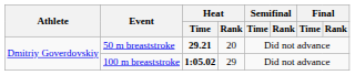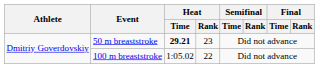 <table class=wikitable style="font-size:90%">
 <tr>
 <th rowspan=2>Athlete</th>
 <th rowspan=2>Event</th>
 <th colspan="2">Heat</th>
 <th colspan="2">Semifinal</th>
 <th colspan="2">Final</th>
 </tr>
 <tr style="font-size:95%">
 <th>Time</th>
 <th>Rank</th>
 <th>Time</th>
 <th>Rank</th>
 <th>Time</th>
 <th>Rank</th>
 </tr>
 <tr align=center>
 <td align=left rowspan=2><a href='#'>Dmitriy Goverdovskiy</a></td>
 <td align=left><a href='#'>50 m breaststroke</a></td>
 <td><strong>29.21</strong></td>
-<td>20</td>
+<td>23</td>
 <td colspan=4>Did not advance</td>
 </tr>
 <tr align=center>
 <td align=left><a href='#'>100 m breaststroke</a></td>
-<td><strong>1:05.02</strong></td>
-<td>29</td>
+<td>1:05.02</td>
+<td>22</td>
 <td colspan=4>Did not advance</td>
 </tr>
 </table>
